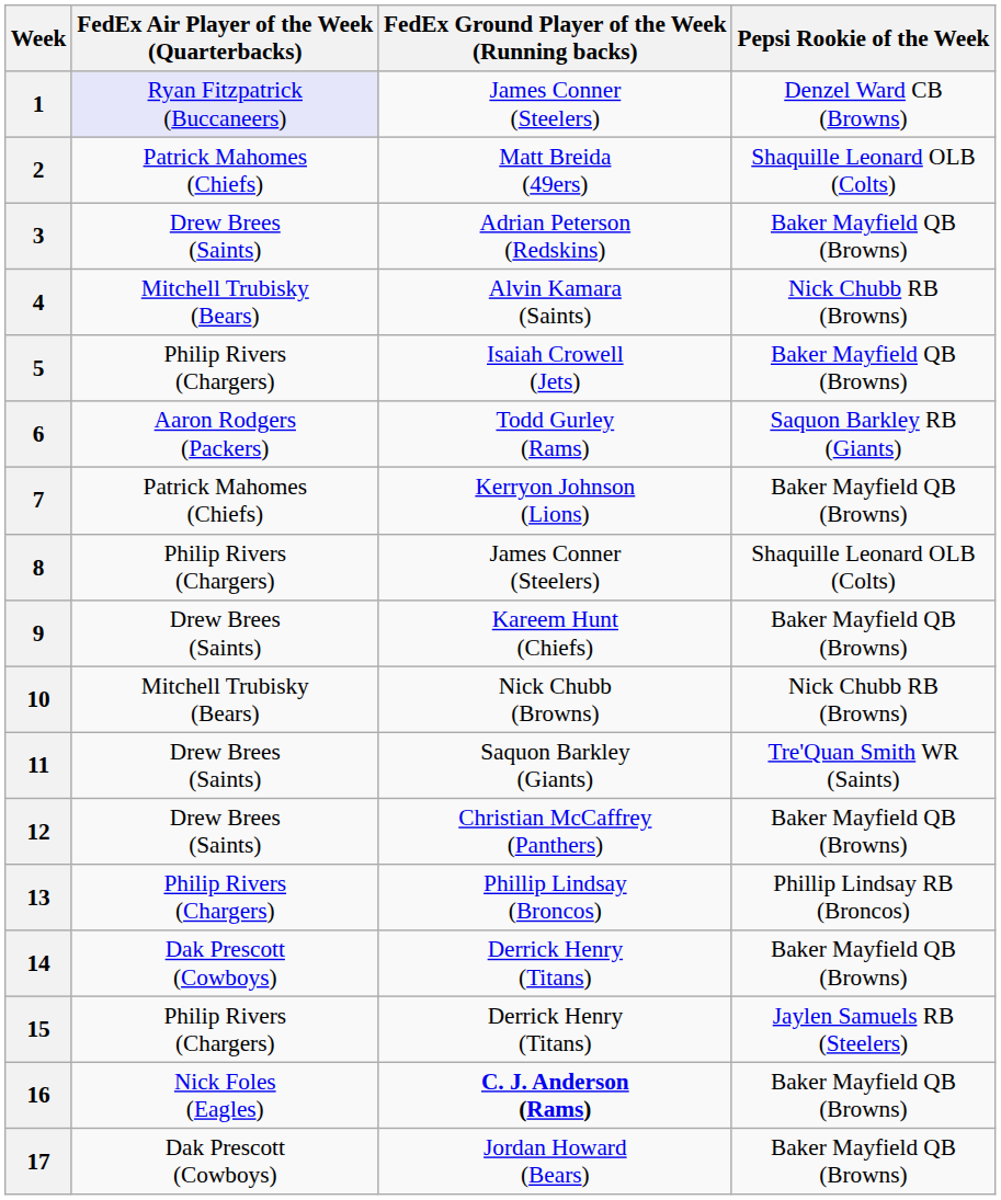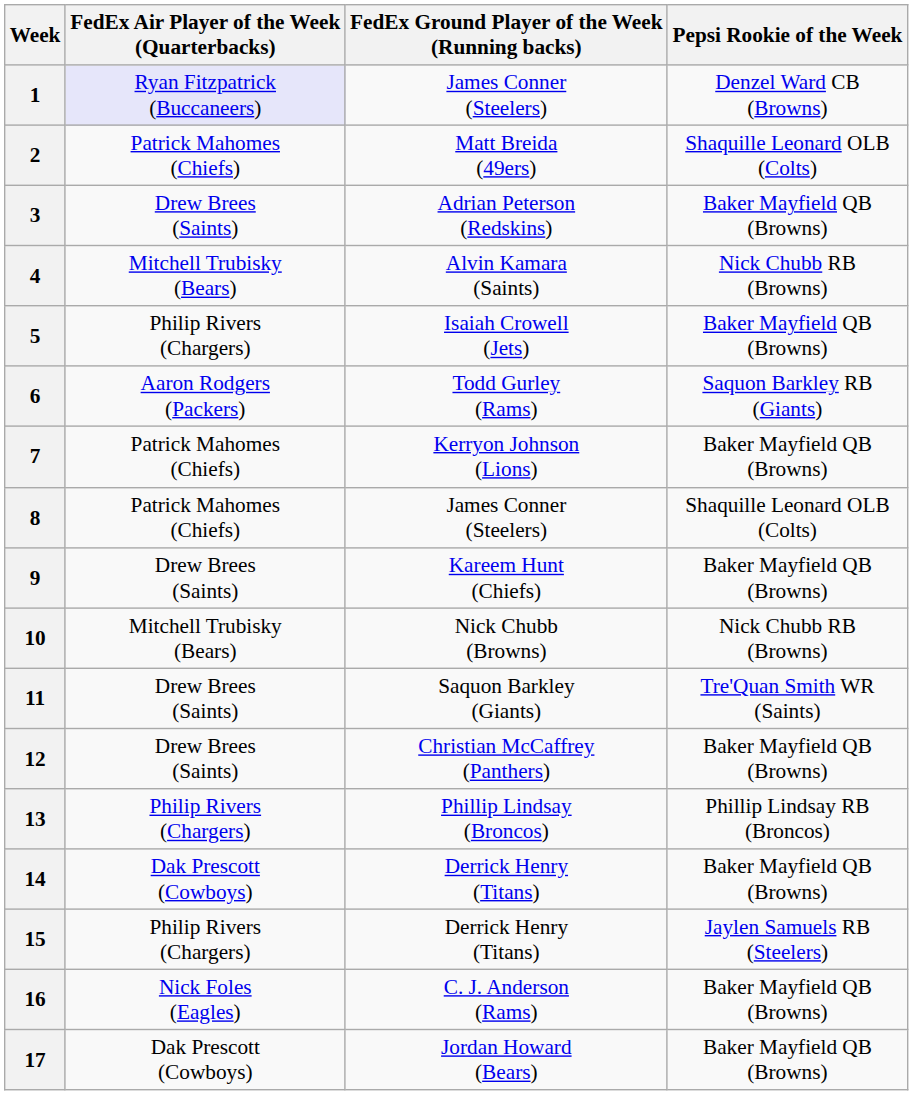 <table class="wikitable" style="font-size: 95%; text-align: center;">
 <tr>
 <th>Week</th>
 <th>FedEx Air Player of the Week<br>(Quarterbacks)</th>
 <th>FedEx Ground Player of the Week<br>(Running backs)</th>
 <th>Pepsi Rookie of the Week</th>
 </tr>
 <tr>
 <th>1</th>
 <td style="background: lavender;"><a href='#'>Ryan Fitzpatrick</a><br>(<a href='#'>Buccaneers</a>)</td>
 <td><a href='#'>James Conner</a><br>(<a href='#'>Steelers</a>)</td>
 <td><a href='#'>Denzel Ward</a> CB<br>(<a href='#'>Browns</a>)</td>
 </tr>
 <tr>
 <th>2</th>
 <td><a href='#'>Patrick Mahomes</a><br>(<a href='#'>Chiefs</a>)</td>
 <td><a href='#'>Matt Breida</a><br>(<a href='#'>49ers</a>)</td>
 <td><a href='#'>Shaquille Leonard</a> OLB<br>(<a href='#'>Colts</a>)</td>
 </tr>
 <tr>
 <th>3</th>
 <td><a href='#'>Drew Brees</a><br>(<a href='#'>Saints</a>)</td>
 <td><a href='#'>Adrian Peterson</a><br>(<a href='#'>Redskins</a>)</td>
 <td><a href='#'>Baker Mayfield</a> QB<br>(Browns)</td>
 </tr>
 <tr>
 <th>4</th>
 <td><a href='#'>Mitchell Trubisky</a><br>(<a href='#'>Bears</a>)</td>
 <td><a href='#'>Alvin Kamara</a><br>(Saints)</td>
 <td><a href='#'>Nick Chubb</a> RB<br>(Browns)</td>
 </tr>
 <tr>
 <th>5</th>
 <td>Philip Rivers<br>(Chargers)</td>
 <td><a href='#'>Isaiah Crowell</a><br>(<a href='#'>Jets</a>)</td>
 <td><a href='#'>Baker Mayfield</a> QB<br>(Browns)</td>
 </tr>
 <tr>
 <th>6</th>
 <td><a href='#'>Aaron Rodgers</a><br>(<a href='#'>Packers</a>)</td>
 <td><a href='#'>Todd Gurley</a><br>(<a href='#'>Rams</a>)</td>
 <td><a href='#'>Saquon Barkley</a> RB<br>(<a href='#'>Giants</a>)</td>
 </tr>
 <tr>
 <th>7</th>
 <td>Patrick Mahomes<br>(Chiefs)</td>
 <td><a href='#'>Kerryon Johnson</a><br>(<a href='#'>Lions</a>)</td>
 <td>Baker Mayfield QB<br>(Browns)</td>
 </tr>
 <tr>
 <th>8</th>
-<td>Philip Rivers<br>(Chargers)</td>
+<td>Patrick Mahomes<br>(Chiefs)</td>
 <td>James Conner<br>(Steelers)</td>
 <td>Shaquille Leonard OLB<br>(Colts)</td>
 </tr>
 <tr>
 <th>9</th>
 <td>Drew Brees<br>(Saints)</td>
 <td><a href='#'>Kareem Hunt</a><br>(Chiefs)</td>
 <td>Baker Mayfield QB<br>(Browns)</td>
 </tr>
 <tr>
 <th>10</th>
 <td>Mitchell Trubisky<br>(Bears)</td>
 <td>Nick Chubb<br>(Browns)</td>
 <td>Nick Chubb RB<br>(Browns)</td>
 </tr>
 <tr>
 <th>11</th>
 <td>Drew Brees<br>(Saints)</td>
 <td>Saquon Barkley<br>(Giants)</td>
 <td><a href='#'>Tre'Quan Smith</a> WR<br>(Saints)</td>
 </tr>
 <tr>
 <th>12</th>
 <td>Drew Brees<br>(Saints)</td>
 <td><a href='#'>Christian McCaffrey</a><br>(<a href='#'>Panthers</a>)</td>
 <td>Baker Mayfield QB<br>(Browns)</td>
 </tr>
 <tr>
 <th>13</th>
 <td><a href='#'>Philip Rivers</a><br>(<a href='#'>Chargers</a>)</td>
 <td><a href='#'>Phillip Lindsay</a><br>(<a href='#'>Broncos</a>)</td>
 <td>Phillip Lindsay RB<br>(Broncos)</td>
 </tr>
 <tr>
 <th>14</th>
 <td><a href='#'>Dak Prescott</a><br>(<a href='#'>Cowboys</a>)</td>
 <td><a href='#'>Derrick Henry</a><br>(<a href='#'>Titans</a>)</td>
 <td>Baker Mayfield QB<br>(Browns)</td>
 </tr>
 <tr>
 <th>15</th>
 <td>Philip Rivers<br>(Chargers)</td>
 <td>Derrick Henry<br>(Titans)</td>
 <td><a href='#'>Jaylen Samuels</a> RB<br>(<a href='#'>Steelers</a>)</td>
 </tr>
 <tr>
 <th>16</th>
 <td><a href='#'>Nick Foles</a><br>(<a href='#'>Eagles</a>)</td>
-<td><strong><a href='#'>C. J. Anderson</a><br>(<a href='#'>Rams</a>)</strong></td>
+<td><a href='#'>C. J. Anderson</a><br>(<a href='#'>Rams</a>)</td>
 <td>Baker Mayfield QB<br>(Browns)</td>
 </tr>
 <tr>
 <th>17</th>
 <td>Dak Prescott<br>(Cowboys)</td>
 <td><a href='#'>Jordan Howard</a><br>(<a href='#'>Bears</a>)</td>
 <td>Baker Mayfield QB<br>(Browns)</td>
 </tr>
 </table>
